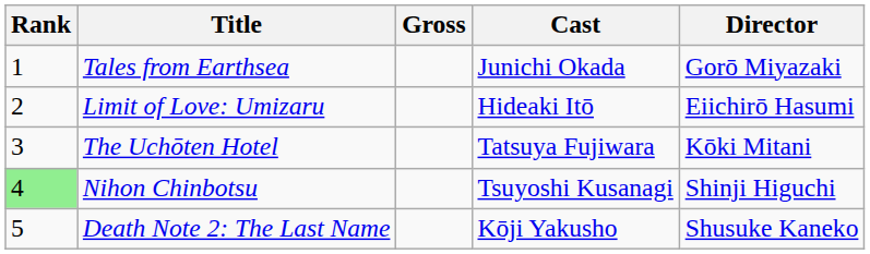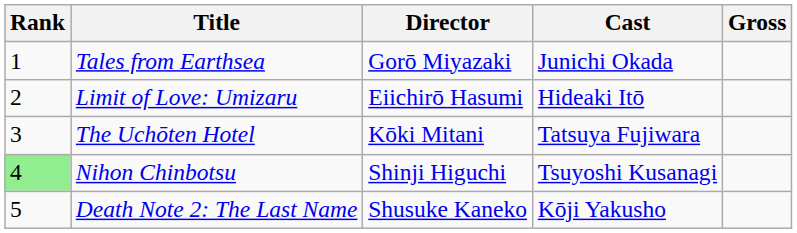 <table class="wikitable sortable" style="margin:auto; margin:auto;">
 <tr>
 <th>Rank</th>
 <th>Title</th>
+<th>Director</th>
+<th>Cast</th>
 <th>Gross</th>
-<th>Cast</th>
-<th>Director</th>
 </tr>
 <tr>
 <td>1</td>
 <td><em><a href='#'>Tales from Earthsea</a></em></td>
+<td><a href='#'>Gorō Miyazaki</a></td>
+<td><a href='#'>Junichi Okada</a></td>
 <td></td>
-<td><a href='#'>Junichi Okada</a></td>
-<td><a href='#'>Gorō Miyazaki</a></td>
 </tr>
 <tr>
 <td>2</td>
 <td><em><a href='#'>Limit of Love: Umizaru</a></em></td>
+<td><a href='#'>Eiichirō Hasumi</a></td>
+<td><a href='#'>Hideaki Itō</a></td>
 <td></td>
-<td><a href='#'>Hideaki Itō</a></td>
-<td><a href='#'>Eiichirō Hasumi</a></td>
 </tr>
 <tr>
 <td>3</td>
 <td><em><a href='#'>The Uchōten Hotel</a></em></td>
+<td><a href='#'>Kōki Mitani</a></td>
+<td><a href='#'>Tatsuya Fujiwara</a></td>
 <td></td>
-<td><a href='#'>Tatsuya Fujiwara</a></td>
-<td><a href='#'>Kōki Mitani</a></td>
 </tr>
 <tr>
 <td style="background: lightgreen;">4</td>
 <td><em><a href='#'>Nihon Chinbotsu</a></em></td>
+<td><a href='#'>Shinji Higuchi</a></td>
+<td><a href='#'>Tsuyoshi Kusanagi</a></td>
 <td></td>
-<td><a href='#'>Tsuyoshi Kusanagi</a></td>
-<td><a href='#'>Shinji Higuchi</a></td>
 </tr>
 <tr>
 <td>5</td>
 <td><em><a href='#'>Death Note 2: The Last Name</a></em></td>
+<td><a href='#'>Shusuke Kaneko</a></td>
+<td><a href='#'>Kōji Yakusho</a></td>
 <td></td>
-<td><a href='#'>Kōji Yakusho</a></td>
-<td><a href='#'>Shusuke Kaneko</a></td>
 </tr>
 </table>
